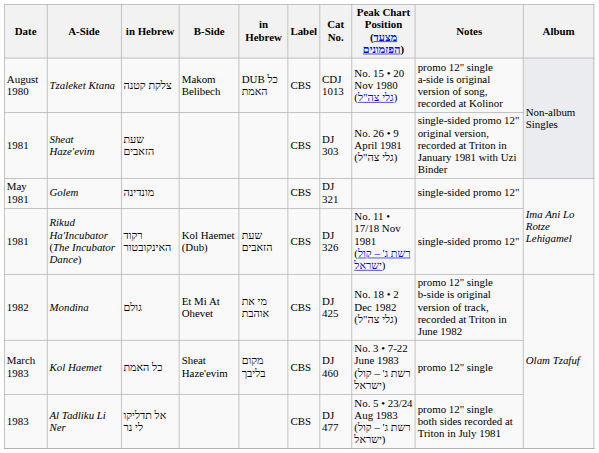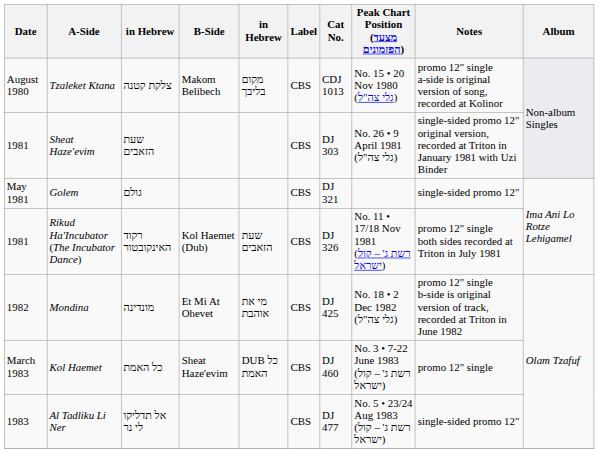 <table class=wikitable>
 <tr>
 <th>Date</th>
 <th>A-Side</th>
 <th>in Hebrew</th>
 <th>B-Side</th>
 <th>in Hebrew</th>
 <th>Label</th>
 <th>Cat No.</th>
 <th>Peak Chart Position<br>(<a href='#'>מצעד הפזמונים</a>)</th>
 <th>Notes</th>
 <th>Album</th>
 </tr>
 <tr>
 <td>August 1980</td>
 <td><em>Tzaleket Ktana</em></td>
 <td>צלקת קטנה</td>
 <td>Makom Belibech</td>
-<td>DUB כל האמת</td>
+<td>מקום בליבך</td>
 <td>CBS</td>
 <td>CDJ 1013</td>
 <td>No. 15 • 20 Nov 1980<br>(<a href='#'>גלי צה"ל</a>) </td>
 <td>promo 12" single <br> a-side is original version of song, recorded at Kolinor</td>
 <td rowspan="2", style="background-color:#EAECF0;">Non-album Singles</td>
 </tr>
 <tr>
 <td>1981</td>
 <td><em>Sheat Haze'evim</em></td>
 <td>שעת הזאבים</td>
 <td></td>
 <td></td>
 <td>CBS</td>
 <td>DJ 303</td>
 <td>No. 26 • 9 April 1981<br>(גלי צה"ל) </td>
 <td>single-sided promo 12" <br> original version, recorded at Triton in January 1981 with Uzi Binder</td>
 </tr>
 <tr>
 <td>May 1981</td>
 <td><em>Golem</em></td>
-<td>מונדינה</td>
+<td>גולם</td>
 <td></td>
 <td></td>
 <td>CBS</td>
 <td>DJ 321</td>
 <td></td>
 <td>single-sided promo 12"</td>
 <td rowspan="2"><em>Ima Ani Lo Rotze Lehigamel</em></td>
 </tr>
 <tr>
 <td>1981</td>
 <td><em>Rikud Ha'Incubator</em><br>(<em>The Incubator Dance</em>)</td>
 <td>רקוד האינקובטור</td>
 <td>Kol Haemet (Dub)</td>
 <td>שעת הזאבים</td>
 <td>CBS</td>
 <td>DJ 326</td>
 <td>No. 11 • 17/18 Nov 1981<br>(<a href='#'>רשת ג' – קול ישראל</a>) </td>
-<td>single-sided promo 12"</td>
+<td>promo 12" single <br> both sides recorded at Triton in July 1981</td>
 </tr>
 <tr>
 <td>1982</td>
 <td><em>Mondina</em></td>
-<td>גולם</td>
+<td>מונדינה</td>
 <td>Et Mi At Ohevet</td>
 <td>מי את אוהבת</td>
 <td>CBS</td>
 <td>DJ 425</td>
 <td>No. 18 • 2 Dec 1982<br>(גלי צה"ל) </td>
 <td>promo 12" single <br> b-side is original version of track, recorded at Triton in June 1982</td>
 <td rowspan="3"><em>Olam Tzafuf</em></td>
 </tr>
 <tr>
 <td>March 1983</td>
 <td><em>Kol Haemet</em></td>
 <td>כל האמת</td>
 <td>Sheat Haze'evim</td>
-<td>מקום בליבך</td>
+<td>DUB כל האמת</td>
 <td>CBS</td>
 <td>DJ 460</td>
 <td>No. 3 • 7-22 June 1983<br>(רשת ג' – קול ישראל) </td>
 <td>promo 12" single</td>
 </tr>
 <tr>
 <td>1983</td>
 <td><em>Al Tadliku Li Ner</em></td>
 <td>אל תדליקו לי נר</td>
 <td></td>
 <td></td>
 <td>CBS</td>
 <td>DJ 477</td>
 <td>No. 5 • 23/24 Aug 1983<br>(רשת ג' – קול ישראל) </td>
-<td>promo 12" single <br> both sides recorded at Triton in July 1981</td>
+<td>single-sided promo 12"</td>
 </tr>
 <tr>
 </tr>
 </table>
